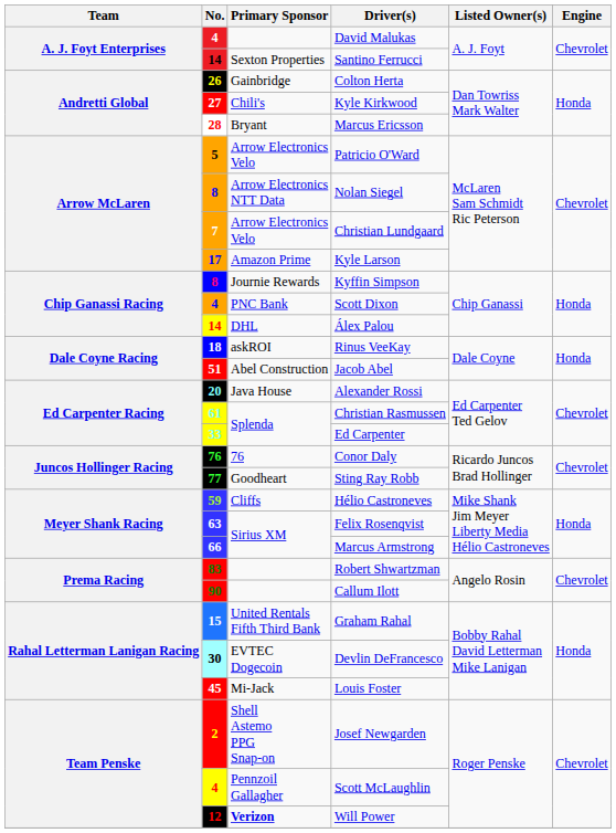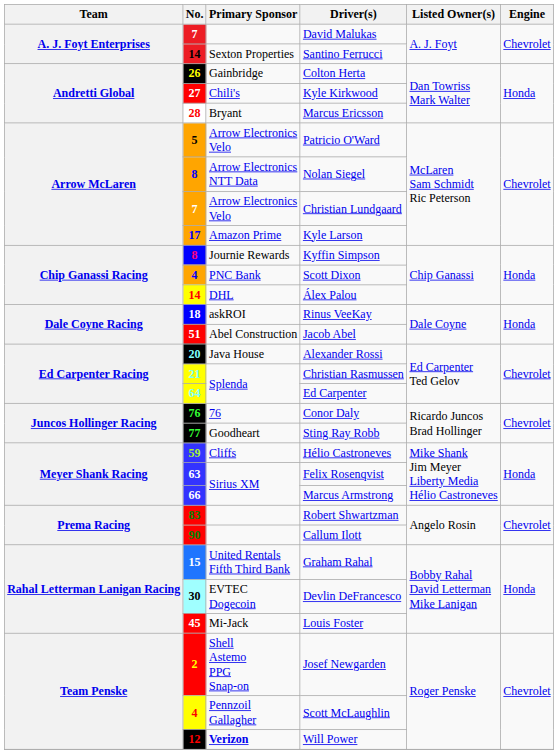 <table class="wikitable sortable" style="font-size: 95%;">
 <tr>
 <th>Team</th>
 <th>No.</th>
 <th>Primary Sponsor</th>
 <th>Driver(s)</th>
 <th>Listed Owner(s)</th>
 <th>Engine</th>
 </tr>
 <tr>
 <th rowspan=2><a href='#'>A. J. Foyt Enterprises</a></th>
-<td style="background:#ED1C24; color:white" align="center"><strong>4</strong></td>
+<td style="background:#ED1C24; color:white" align="center"><strong>7</strong></td>
 <td></td>
 <td> <a href='#'>David Malukas</a></td>
 <td rowspan=2> <a href='#'>A. J. Foyt</a></td>
 <td rowspan=2><a href='#'>Chevrolet</a></td>
 </tr>
 <tr>
 <td style="background:#ED1C24; color:black" align="center"><strong>14</strong></td>
 <td>Sexton Properties</td>
 <td> <a href='#'>Santino Ferrucci</a></td>
 </tr>
 <tr>
 <th rowspan=3><a href='#'>Andretti Global</a></th>
 <td style="background:black; color:yellow" align="center"><strong>26</strong></td>
 <td>Gainbridge</td>
 <td> <a href='#'>Colton Herta</a></td>
 <td rowspan=3> <a href='#'>Dan Towriss</a><br> <a href='#'>Mark Walter</a></td>
 <td rowspan=3><a href='#'>Honda</a></td>
 </tr>
 <tr>
 <td style="background:red; color:white" align="center"><strong>27</strong></td>
 <td><a href='#'>Chili's</a></td>
 <td> <a href='#'>Kyle Kirkwood</a></td>
 </tr>
 <tr>
 <td style="background:white; color:red" align="center"><strong>28</strong></td>
 <td>Bryant</td>
 <td> <a href='#'>Marcus Ericsson</a></td>
 </tr>
 <tr>
 <th rowspan=4><a href='#'>Arrow McLaren</a></th>
 <td style="background:orange;color:black" align="center"><strong>5</strong></td>
 <td><a href='#'>Arrow Electronics</a><br><a href='#'>Velo</a></td>
 <td> <a href='#'>Patricio O'Ward</a></td>
 <td rowspan=4> <a href='#'>McLaren</a><br> <a href='#'>Sam Schmidt</a><br> Ric Peterson</td>
 <td rowspan=4><a href='#'>Chevrolet</a></td>
 </tr>
 <tr>
 <td style="background:orange;color:blue" align="center"><strong>8</strong></td>
 <td><a href='#'>Arrow Electronics</a><br><a href='#'>NTT Data</a></td>
 <td> <a href='#'>Nolan Siegel</a></td>
 </tr>
 <tr>
 <td style="background:orange;color:white" align="center"><strong>7</strong></td>
 <td><a href='#'>Arrow Electronics</a><br><a href='#'>Velo</a></td>
 <td> <a href='#'>Christian Lundgaard</a></td>
 </tr>
 <tr>
 <td style="background:orange;color:blue" align="center"><strong>17</strong></td>
 <td><a href='#'>Amazon Prime</a></td>
 <td> <a href='#'>Kyle Larson</a>  </td>
 </tr>
 <tr>
 <th rowspan=3><a href='#'>Chip Ganassi Racing</a></th>
 <td style="background:blue; color:#FF0080" align="center"><strong>8</strong></td>
 <td>Journie Rewards</td>
 <td> <a href='#'>Kyffin Simpson</a></td>
 <td rowspan=3> <a href='#'>Chip Ganassi</a></td>
 <td rowspan=3><a href='#'>Honda</a></td>
 </tr>
 <tr>
 <td style="background:orange; color:blue" align="center"><strong>4</strong></td>
 <td><a href='#'>PNC Bank</a></td>
 <td> <a href='#'>Scott Dixon</a></td>
 </tr>
 <tr>
 <td style="background:yellow; color:red" align="center"><strong>14</strong></td>
 <td><a href='#'>DHL</a></td>
 <td> <a href='#'>Álex Palou</a></td>
 </tr>
 <tr>
 <th rowspan=2><a href='#'>Dale Coyne Racing</a></th>
 <td style="background:blue;color:white" align="center"><strong>18</strong></td>
 <td>askROI</td>
 <td> <a href='#'>Rinus VeeKay</a></td>
 <td rowspan=2> <a href='#'>Dale Coyne</a></td>
 <td rowspan=2><a href='#'>Honda</a></td>
 </tr>
 <tr>
 <td style="background:red; color:white" align="center"><strong>51</strong></td>
 <td>Abel Construction</td>
 <td> <a href='#'>Jacob Abel</a> </td>
 </tr>
 <tr>
 <th rowspan=3><a href='#'>Ed Carpenter Racing</a></th>
 <td style="background:black;color:#80FFFF" align="center"><strong>20</strong></td>
 <td>Java House</td>
 <td> <a href='#'>Alexander Rossi</a></td>
 <td rowspan=3> <a href='#'>Ed Carpenter</a><br> Ted Gelov</td>
 <td rowspan=3><a href='#'>Chevrolet</a></td>
 </tr>
 <tr>
-<td style="background:#FFFF00;color:#80FFFF" align="center"><strong>61</strong></td>
+<td style="background:#FFFF00;color:#80FFFF" align="center"><strong>21</strong></td>
 <td rowspan=2><a href='#'>Splenda</a></td>
 <td> <a href='#'>Christian Rasmussen</a></td>
 </tr>
 <tr>
-<td style="background:#FFFF00;color:#80FFFF" align="center"><strong>33</strong></td>
+<td style="background:#FFFF00;color:#80FFFF" align="center"><strong>64</strong></td>
 <td> <a href='#'>Ed Carpenter</a> </td>
 </tr>
 <tr>
 <th rowspan=2><a href='#'>Juncos Hollinger Racing</a></th>
 <td style="background:black; color:#33FF33" align="center"><strong>76</strong></td>
 <td><a href='#'>76</a></td>
 <td> <a href='#'>Conor Daly</a></td>
 <td rowspan=2> Ricardo Juncos<br> Brad Hollinger</td>
 <td rowspan=2><a href='#'>Chevrolet</a></td>
 </tr>
 <tr>
 <td style="background:black; color:#33FF33" align="center"><strong>77</strong></td>
 <td>Goodheart</td>
 <td> <a href='#'>Sting Ray Robb</a></td>
 </tr>
 <tr>
 <th rowspan=3><a href='#'>Meyer Shank Racing</a></th>
 <td style="background:#3333FF;color:#A7F432" align="center"><strong>59</strong></td>
 <td><a href='#'>Cliffs</a></td>
 <td> <a href='#'>Hélio Castroneves</a> </td>
 <td rowspan=3> <a href='#'>Mike Shank</a><br> Jim Meyer<br> <a href='#'>Liberty Media</a><br> <a href='#'>Hélio Castroneves</a></td>
 <td rowspan=3><a href='#'>Honda</a></td>
 </tr>
 <tr>
 <td style="background:#3333FF;color:white" align="center"><strong>63</strong></td>
 <td rowspan=2><a href='#'>Sirius XM</a></td>
 <td> <a href='#'>Felix Rosenqvist</a></td>
 </tr>
 <tr>
 <td style="background:#3333FF;color:white" align="center"><strong>66</strong></td>
 <td> <a href='#'>Marcus Armstrong</a></td>
 </tr>
 <tr>
 <th rowspan=2><a href='#'>Prema Racing</a></th>
 <td style="background:red;color:#008000" align="center"><strong>83</strong></td>
 <td></td>
 <td> <a href='#'>Robert Shwartzman</a> </td>
 <td rowspan=2> Angelo Rosin</td>
 <td rowspan=2><a href='#'>Chevrolet</a></td>
 </tr>
 <tr>
 <td style="background:red; color:#008000" align="center"><strong>90</strong></td>
 <td></td>
 <td> <a href='#'>Callum Ilott</a></td>
 </tr>
 <tr>
 <th rowspan=3><a href='#'>Rahal Letterman Lanigan Racing</a></th>
 <td style="background:#1F75FE;color:white" align="center"><strong>15</strong></td>
 <td><a href='#'>United Rentals</a><br><a href='#'>Fifth Third Bank</a></td>
 <td> <a href='#'>Graham Rahal</a></td>
 <td rowspan=3> <a href='#'>Bobby Rahal</a><br> <a href='#'>David Letterman</a><br> <a href='#'>Mike Lanigan</a></td>
 <td rowspan=3><a href='#'>Honda</a></td>
 </tr>
 <tr>
 <td style="background:#A0FFFF;color:black" align="center"><strong>30</strong></td>
 <td>EVTEC<br><a href='#'>Dogecoin</a></td>
 <td> <a href='#'>Devlin DeFrancesco</a></td>
 </tr>
 <tr>
 <td style="background:red;color:white" align="center"><strong>45</strong></td>
 <td>Mi-Jack</td>
 <td> <a href='#'>Louis Foster</a> </td>
 </tr>
 <tr>
 <th rowspan="3"><a href='#'>Team Penske</a></th>
 <td style="background:red;color:yellow" align="center"><strong>2</strong></td>
 <td><a href='#'>Shell</a><br><a href='#'>Astemo</a><br><a href='#'>PPG</a><br><a href='#'>Snap-on</a></td>
 <td> <a href='#'>Josef Newgarden</a></td>
 <td rowspan="3"> <a href='#'>Roger Penske</a></td>
 <td rowspan="3"><a href='#'>Chevrolet</a></td>
 </tr>
 <tr>
 <td style="background:yellow;color:red" align="center"><strong>4</strong></td>
 <td><a href='#'>Pennzoil</a><br><a href='#'>Gallagher</a></td>
 <td> <a href='#'>Scott McLaughlin</a></td>
 </tr>
 <tr>
 <td style="background:black;color:red" align="center"><strong>12</strong></td>
 <td><strong><a href='#'>Verizon</a></strong></td>
 <td> <a href='#'>Will Power</a></td>
 </tr>
 <tr>
 </tr>
 </table>
